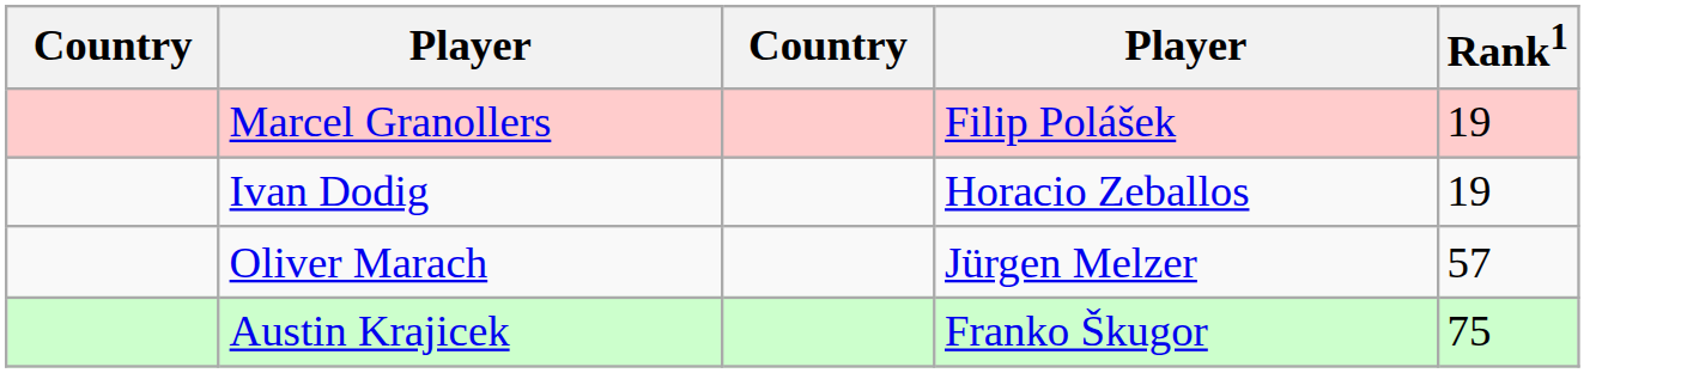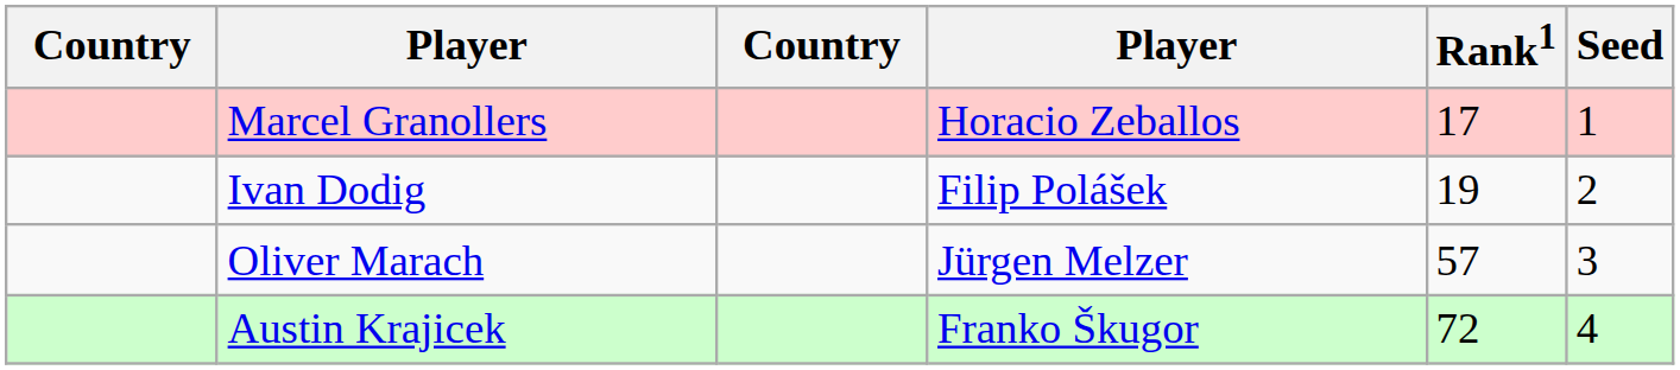 <table class="sortable wikitable">
 <tr>
 <th width="70">Country</th>
 <th width="175">Player</th>
 <th width="70">Country</th>
 <th width="175">Player</th>
 <th>Rank<sup>1</sup></th>
+<th>Seed</th>
 </tr>
 <tr style="background:#fcc;">
 <td></td>
 <td><a href='#'>Marcel Granollers</a></td>
 <td></td>
-<td><a href='#'>Filip Polášek</a></td>
-<td>19</td>
+<td><a href='#'>Horacio Zeballos</a></td>
+<td>17</td>
+<td>1</td>
 </tr>
 <tr>
 <td></td>
 <td><a href='#'>Ivan Dodig</a></td>
 <td></td>
-<td><a href='#'>Horacio Zeballos</a></td>
+<td><a href='#'>Filip Polášek</a></td>
 <td>19</td>
+<td>2</td>
 </tr>
 <tr>
 <td></td>
 <td><a href='#'>Oliver Marach</a></td>
 <td></td>
 <td><a href='#'>Jürgen Melzer</a></td>
 <td>57</td>
+<td>3</td>
 </tr>
 <tr style="background:#cfc;">
 <td></td>
 <td><a href='#'>Austin Krajicek</a></td>
 <td></td>
 <td><a href='#'>Franko Škugor</a></td>
-<td>75</td>
+<td>72</td>
+<td>4</td>
 </tr>
 </table>
